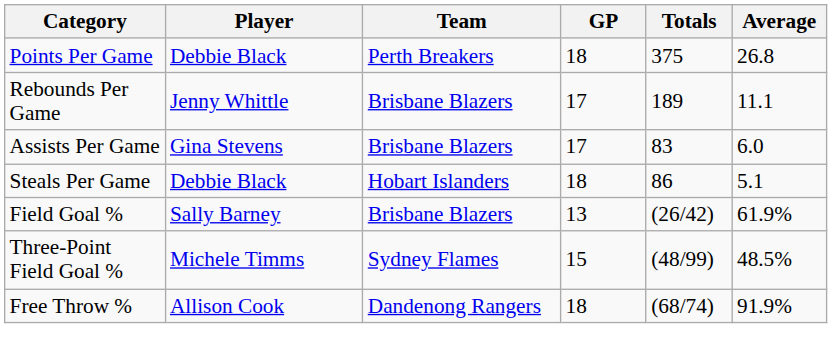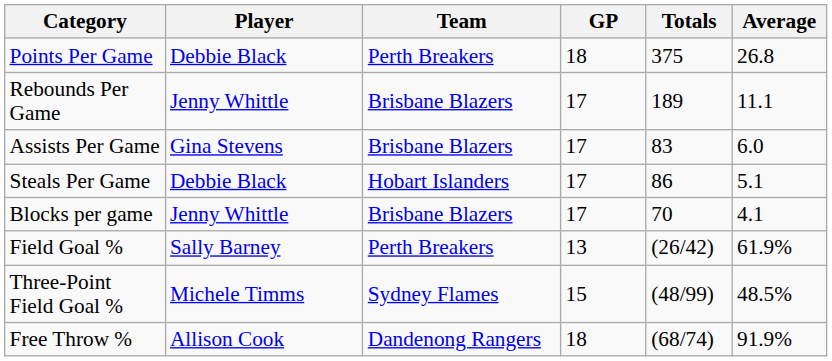 <table class="wikitable" style="width: 70%">
 <tr>
 <th width=100>Category</th>
 <th width=125>Player</th>
 <th width=125>Team</th>
 <th width=50>GP</th>
 <th width=50>Totals</th>
 <th width=50>Average</th>
 </tr>
 <tr>
 <td><a href='#'>Points Per Game</a></td>
 <td><a href='#'>Debbie Black</a></td>
 <td><a href='#'>Perth Breakers</a></td>
 <td>18</td>
 <td>375</td>
 <td>26.8</td>
 </tr>
 <tr>
 <td>Rebounds Per Game</td>
 <td><a href='#'>Jenny Whittle</a></td>
 <td><a href='#'>Brisbane Blazers</a></td>
 <td>17</td>
 <td>189</td>
 <td>11.1</td>
 </tr>
 <tr>
 <td>Assists Per Game</td>
 <td><a href='#'>Gina Stevens</a></td>
 <td><a href='#'>Brisbane Blazers</a></td>
 <td>17</td>
 <td>83</td>
 <td>6.0</td>
 </tr>
 <tr>
 <td>Steals Per Game</td>
 <td><a href='#'>Debbie Black</a></td>
 <td><a href='#'>Hobart Islanders</a></td>
-<td>18</td>
+<td>17</td>
 <td>86</td>
 <td>5.1</td>
 </tr>
 <tr>
+<td>Blocks per game</td>
+<td><a href='#'>Jenny Whittle</a></td>
+<td><a href='#'>Brisbane Blazers</a></td>
+<td>17</td>
+<td>70</td>
+<td>4.1</td>
+</tr>
+<tr>
 <td>Field Goal %</td>
 <td><a href='#'>Sally Barney</a></td>
-<td><a href='#'>Brisbane Blazers</a></td>
+<td><a href='#'>Perth Breakers</a></td>
 <td>13</td>
 <td>(26/42)</td>
 <td>61.9%</td>
 </tr>
 <tr>
 <td>Three-Point Field Goal %</td>
 <td><a href='#'>Michele Timms</a></td>
 <td><a href='#'>Sydney Flames</a></td>
 <td>15</td>
 <td>(48/99)</td>
 <td>48.5%</td>
 </tr>
 <tr>
 <td>Free Throw %</td>
 <td><a href='#'>Allison Cook</a></td>
 <td><a href='#'>Dandenong Rangers</a></td>
 <td>18</td>
 <td>(68/74)</td>
 <td>91.9%</td>
 </tr>
 </table>
